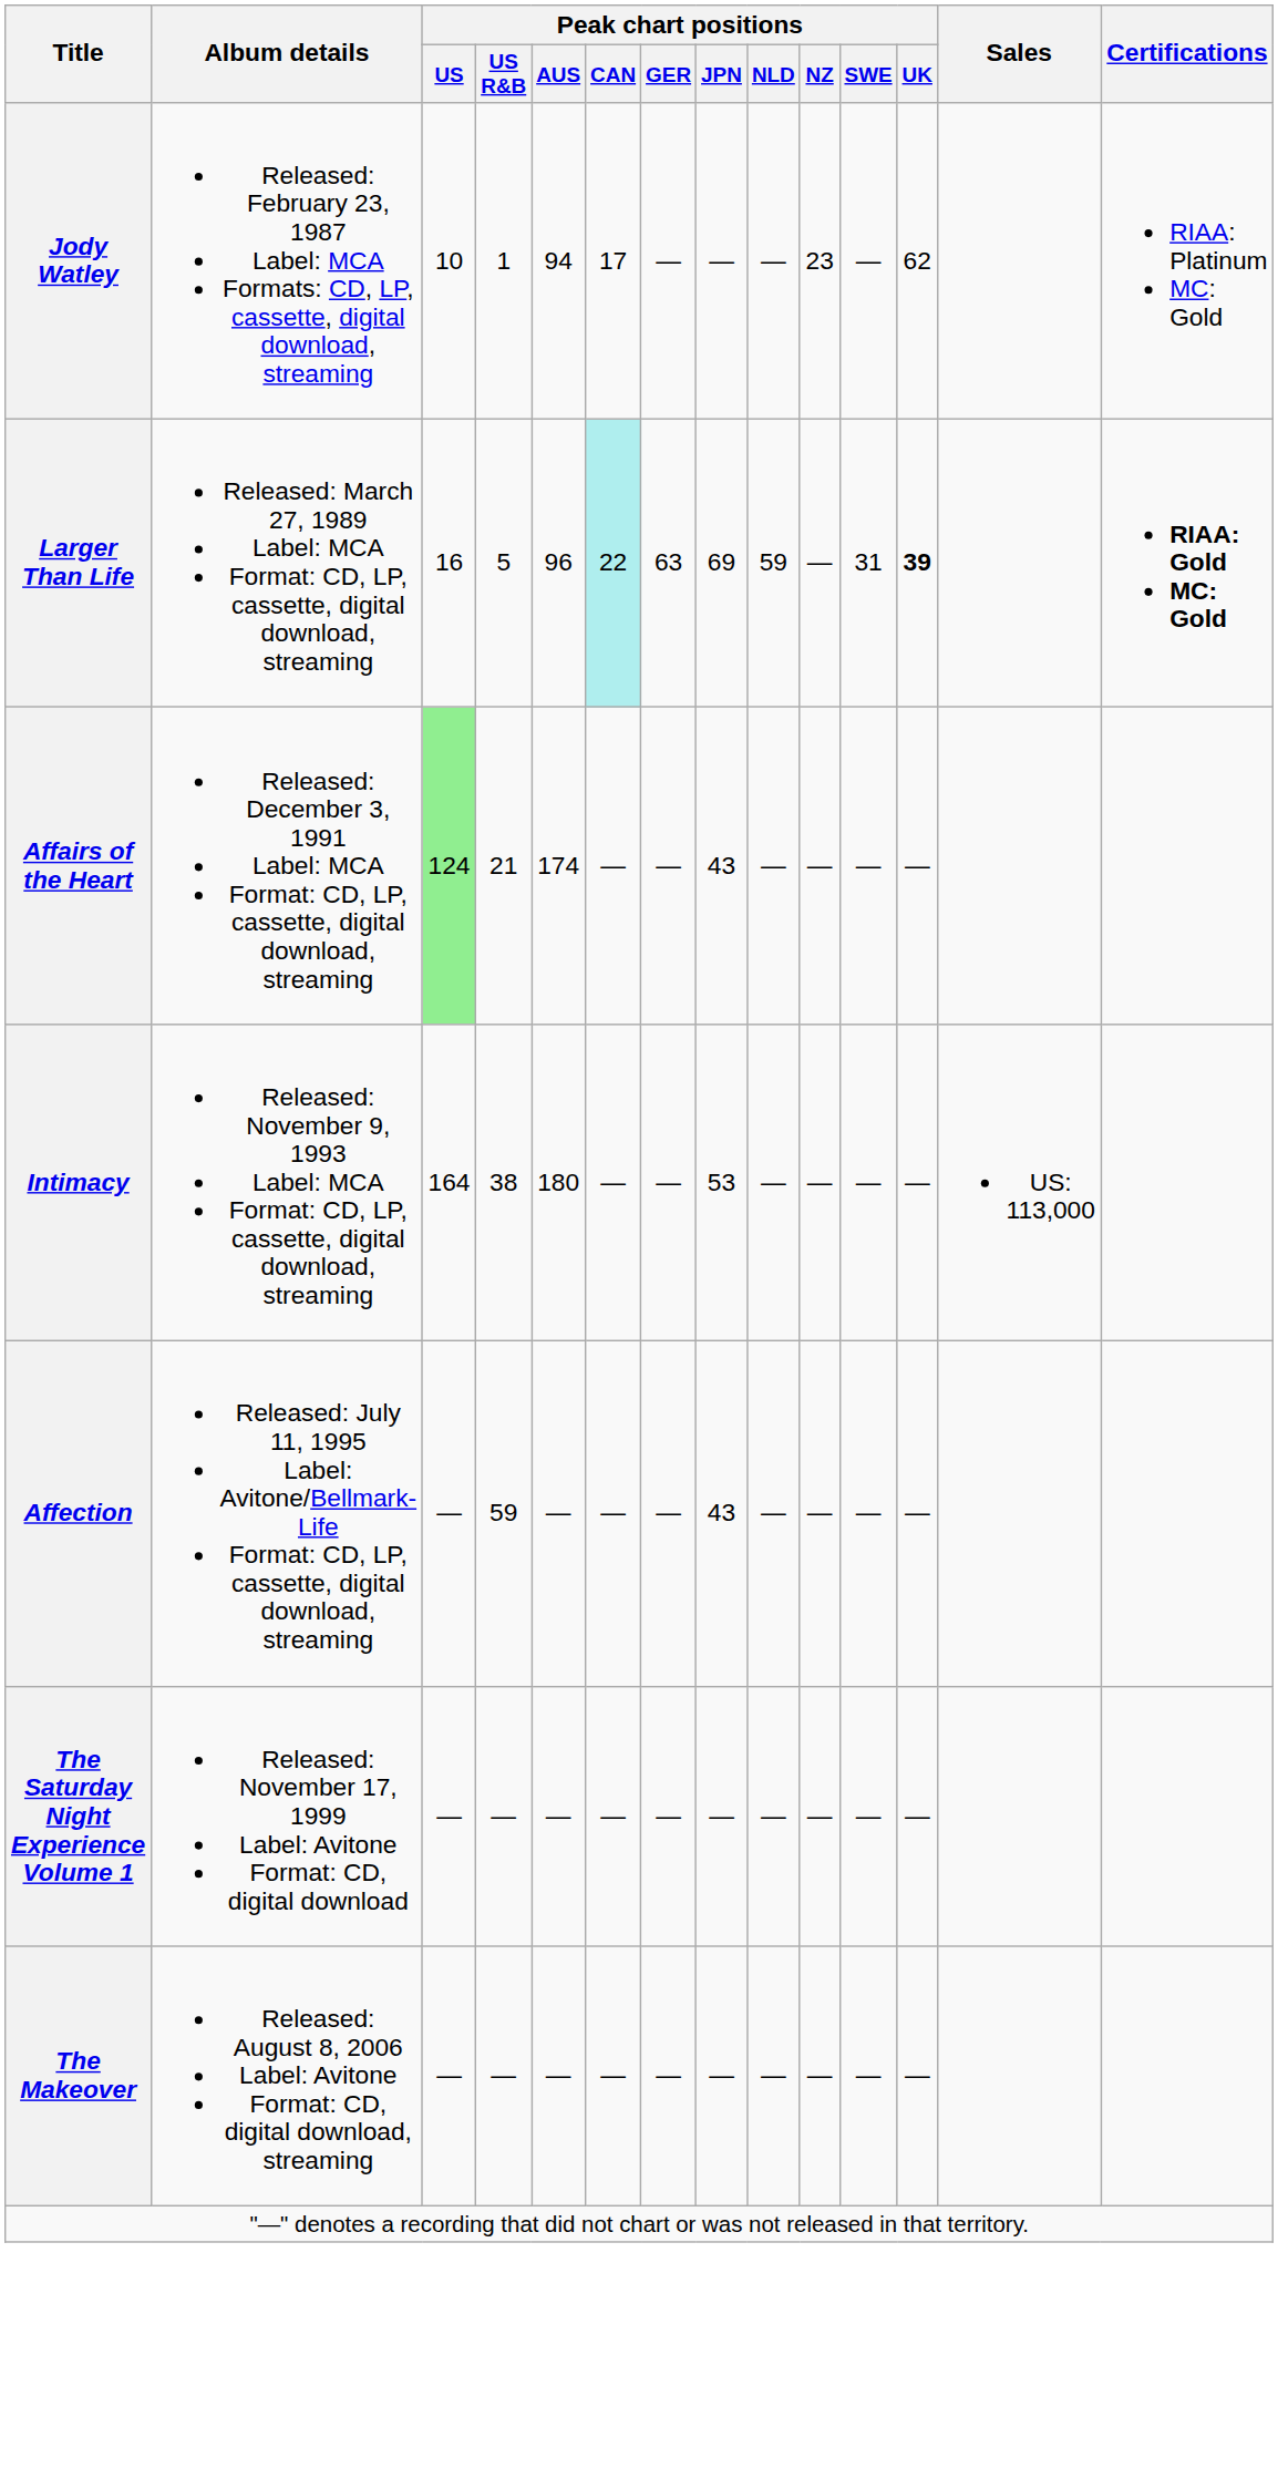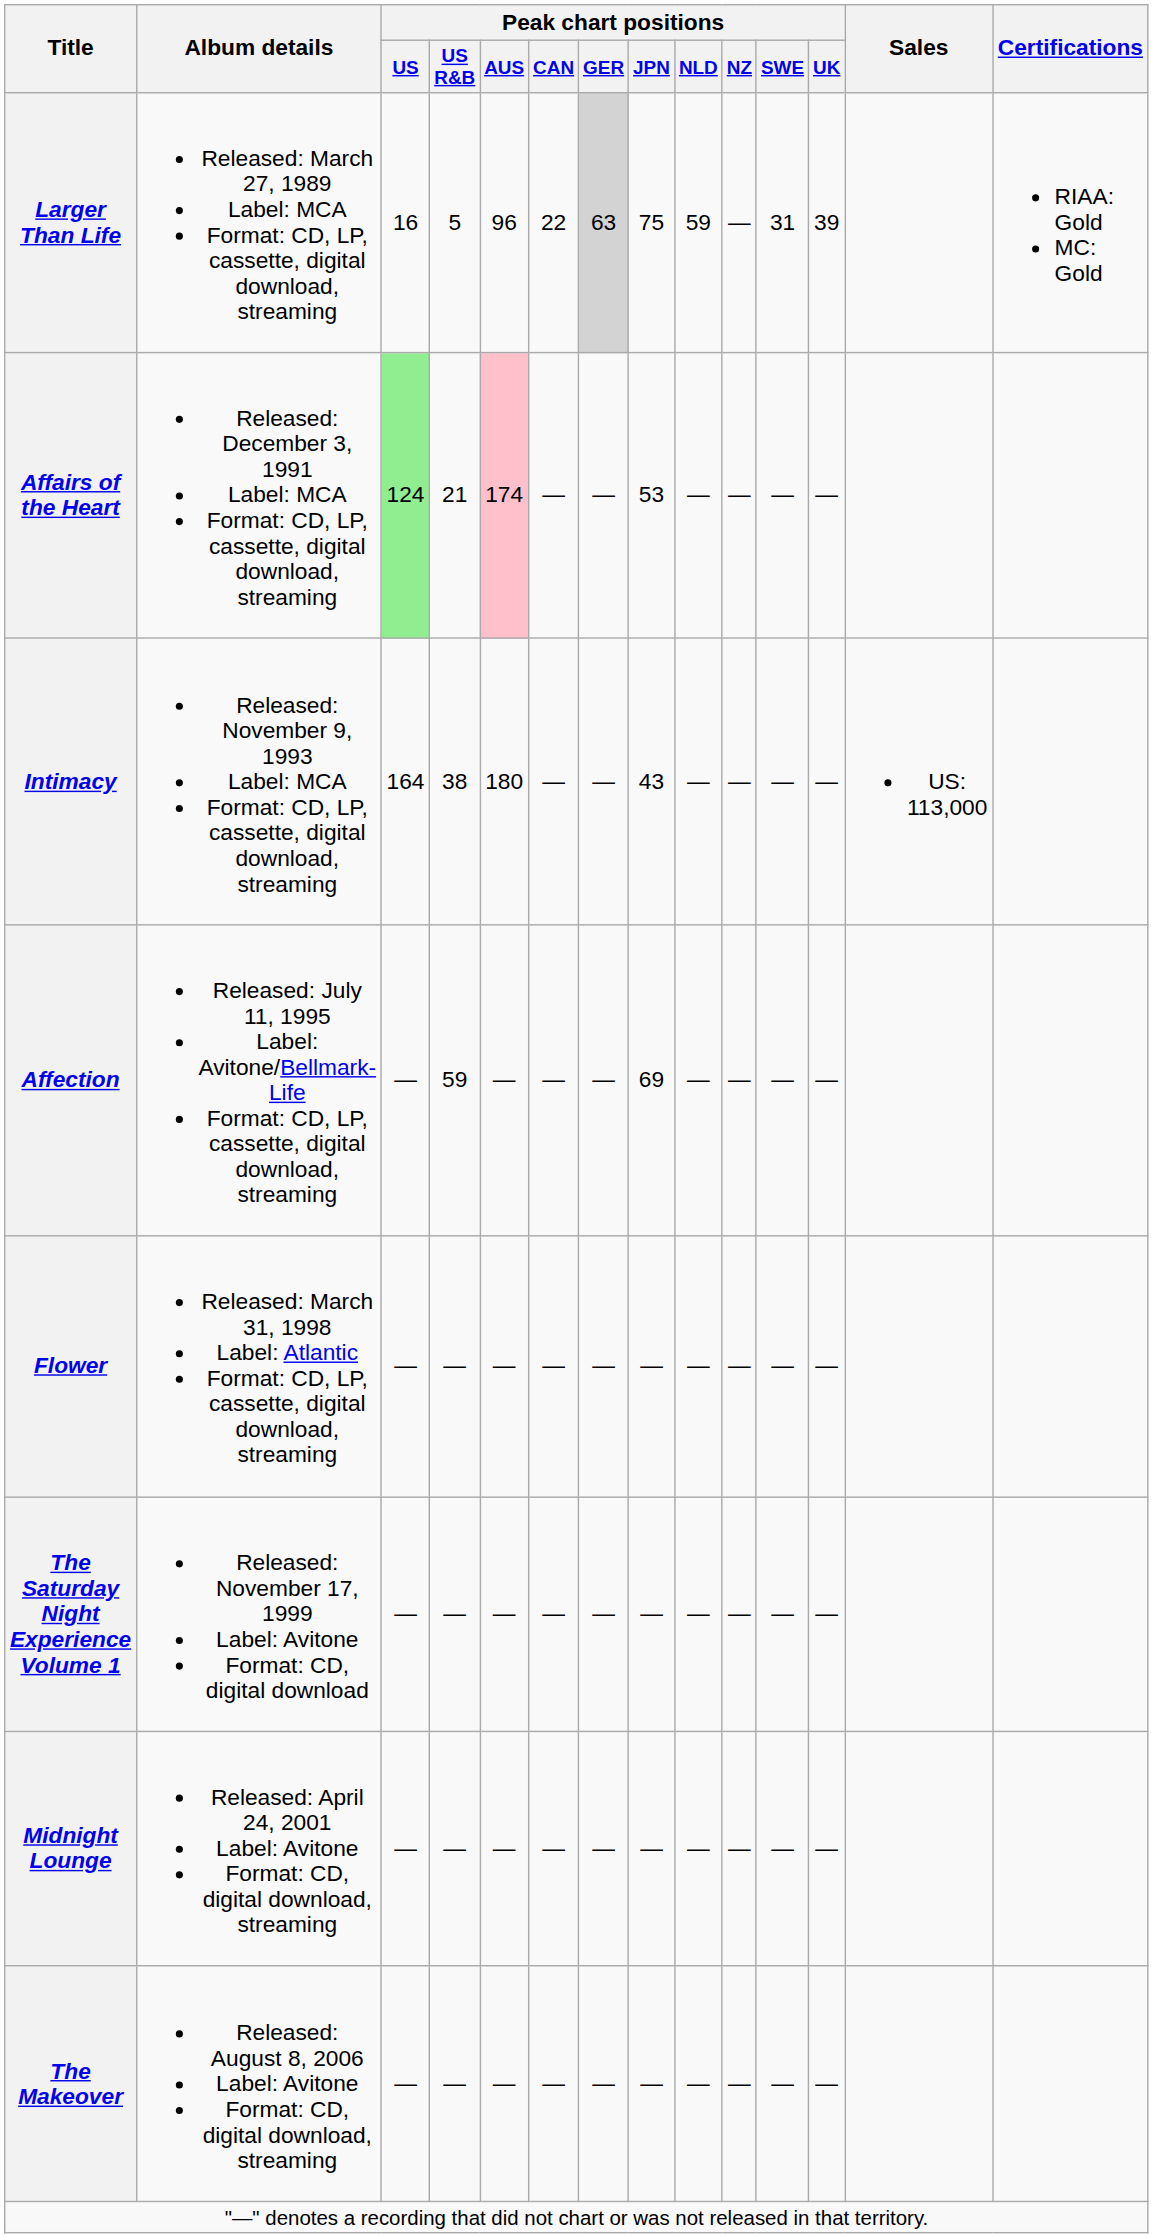 <table class="wikitable plainrowheaders" style="text-align:center;" border="1">
 <tr>
 <th scope="col" rowspan="2" style="width:10em;">Title</th>
 <th scope="col" rowspan="2" style="width:23em;">Album details</th>
 <th colspan="10">Peak chart positions</th>
 <th scope="col" rowspan="2" style="width:12em;">Sales</th>
 <th rowspan="2"><a href='#'>Certifications</a></th>
 </tr>
 <tr style="font-size:smaller;">
 <th width="30"><a href='#'>US</a><br></th>
 <th width="30"><a href='#'>US R&B</a><br></th>
 <th width="30"><a href='#'>AUS</a><br></th>
 <th width="30"><a href='#'>CAN</a><br></th>
 <th width="30"><a href='#'>GER</a><br></th>
 <th width="30"><a href='#'>JPN</a><br></th>
 <th width="30"><a href='#'>NLD</a><br></th>
 <th width="30"><a href='#'>NZ</a><br></th>
 <th width="30"><a href='#'>SWE</a><br></th>
 <th width="30"><a href='#'>UK</a><br></th>
 </tr>
 <tr>
-<th scope="row"><em><a href='#'>Jody Watley</a></em></th>
-<td><br><ul><li>Released: February 23, 1987</li><li>Label: <a href='#'>MCA</a></li><li>Formats: <a href='#'>CD</a>, <a href='#'>LP</a>, <a href='#'>cassette</a>, <a href='#'>digital download</a>, <a href='#'>streaming</a></li></ul></td>
-<td>10</td>
-<td>1</td>
-<td>94</td>
-<td>17</td>
-<td>—</td>
-<td>—</td>
-<td>—</td>
-<td>23</td>
-<td>—</td>
-<td>62</td>
-<td></td>
-<td align="left"><br><ul><li><a href='#'>RIAA</a>: Platinum</li><li><a href='#'>MC</a>: Gold</li></ul></td>
-</tr>
-<tr>
 <th scope="row"><em><a href='#'>Larger Than Life</a></em></th>
 <td><br><ul><li>Released: March 27, 1989</li><li>Label: MCA</li><li>Format: CD, LP, cassette, digital download, streaming</li></ul></td>
 <td>16</td>
 <td>5</td>
 <td>96</td>
-<td style="background: paleturquoise;">22</td>
-<td>63</td>
-<td>69</td>
+<td>22</td>
+<td style="background: lightgrey;">63</td>
+<td>75</td>
 <td>59</td>
 <td>—</td>
 <td>31</td>
-<td><strong>39</strong></td>
+<td>39</td>
 <td></td>
-<td align="left"><strong><br><ul><li>RIAA: Gold</li><li>MC: Gold</li></ul></strong></td>
+<td align="left"><br><ul><li>RIAA: Gold</li><li>MC: Gold</li></ul></td>
 </tr>
 <tr>
 <th scope="row"><em><a href='#'>Affairs of the Heart</a></em></th>
 <td><br><ul><li>Released: December 3, 1991</li><li>Label: MCA</li><li>Format: CD, LP, cassette, digital download, streaming</li></ul></td>
 <td style="background: lightgreen;">124</td>
 <td>21</td>
-<td>174</td>
+<td style="background: pink;">174</td>
 <td>—</td>
 <td>—</td>
-<td>43</td>
+<td>53</td>
 <td>—</td>
 <td>—</td>
 <td>—</td>
 <td>—</td>
 <td></td>
 <td align="left"></td>
 </tr>
 <tr>
 <th scope="row"><em><a href='#'>Intimacy</a></em></th>
 <td><br><ul><li>Released: November 9, 1993</li><li>Label: MCA</li><li>Format: CD, LP, cassette, digital download, streaming</li></ul></td>
 <td>164</td>
 <td>38</td>
 <td>180</td>
 <td>—</td>
 <td>—</td>
-<td>53</td>
+<td>43</td>
 <td>—</td>
 <td>—</td>
 <td>—</td>
 <td>—</td>
 <td><br><ul><li>US: 113,000</li></ul></td>
 <td align="left"></td>
 </tr>
 <tr>
 <th scope="row"><em><a href='#'>Affection</a></em></th>
 <td><br><ul><li>Released: July 11, 1995</li><li>Label: Avitone/<a href='#'>Bellmark-Life</a></li><li>Format: CD, LP, cassette, digital download, streaming</li></ul></td>
 <td>—</td>
 <td>59</td>
 <td>—</td>
 <td>—</td>
 <td>—</td>
-<td>43</td>
+<td>69</td>
+<td>—</td>
+<td>—</td>
+<td>—</td>
+<td>—</td>
+<td></td>
+<td align="left"></td>
+</tr>
+<tr>
+<th scope="row"><em><a href='#'>Flower</a></em></th>
+<td><br><ul><li>Released: March 31, 1998</li><li>Label: <a href='#'>Atlantic</a></li><li>Format: CD, LP, cassette, digital download, streaming</li></ul></td>
+<td>—</td>
+<td>—</td>
+<td>—</td>
+<td>—</td>
+<td>—</td>
+<td>—</td>
 <td>—</td>
 <td>—</td>
 <td>—</td>
 <td>—</td>
 <td></td>
 <td align="left"></td>
 </tr>
 <tr>
 <th scope="row"><em><a href='#'>The Saturday Night Experience Volume 1</a></em></th>
 <td><br><ul><li>Released: November 17, 1999</li><li>Label: Avitone</li><li>Format: CD, digital download</li></ul></td>
+<td>—</td>
+<td>—</td>
+<td>—</td>
+<td>—</td>
+<td>—</td>
+<td>—</td>
+<td>—</td>
+<td>—</td>
+<td>—</td>
+<td>—</td>
+<td></td>
+<td align="left"></td>
+</tr>
+<tr>
+<th scope="row"><em><a href='#'>Midnight Lounge</a></em></th>
+<td><br><ul><li>Released: April 24, 2001</li><li>Label: Avitone</li><li>Format: CD, digital download, streaming</li></ul></td>
 <td>—</td>
 <td>—</td>
 <td>—</td>
 <td>—</td>
 <td>—</td>
 <td>—</td>
 <td>—</td>
 <td>—</td>
 <td>—</td>
 <td>—</td>
 <td></td>
 <td align="left"></td>
 </tr>
 <tr>
 <th scope="row"><em><a href='#'>The Makeover</a></em></th>
 <td><br><ul><li>Released: August 8, 2006</li><li>Label: Avitone</li><li>Format: CD, digital download, streaming</li></ul></td>
 <td>—</td>
 <td>—</td>
 <td>—</td>
 <td>—</td>
 <td>—</td>
 <td>—</td>
 <td>—</td>
 <td>—</td>
 <td>—</td>
 <td>—</td>
 <td></td>
 <td align="left"></td>
 </tr>
 <tr>
 <td colspan="14" style="font-size:90%">"—" denotes a recording that did not chart or was not released in that territory.</td>
 </tr>
 </table>
